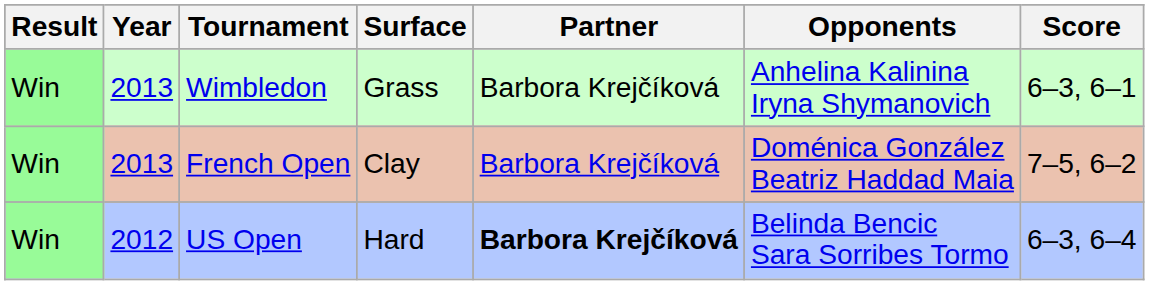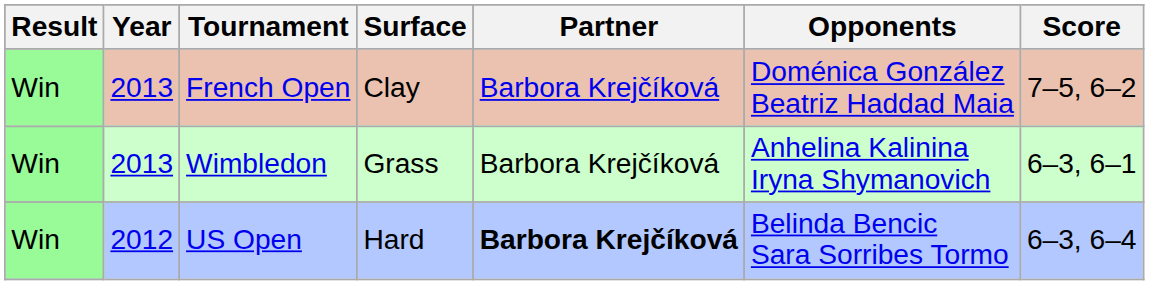 <table class="sortable wikitable">
 <tr>
 <th>Result</th>
 <th>Year</th>
 <th>Tournament</th>
 <th>Surface</th>
 <th>Partner</th>
 <th>Opponents</th>
 <th class="unsortable">Score</th>
 </tr>
+<tr style="background:#ebc2af;">
+<td style="background:#98fb98;">Win</td>
+<td><a href='#'>2013</a></td>
+<td><a href='#'>French Open</a></td>
+<td>Clay</td>
+<td> <a href='#'>Barbora Krejčíková</a></td>
+<td> <a href='#'>Doménica González</a> <br>  <a href='#'>Beatriz Haddad Maia</a></td>
+<td>7–5, 6–2</td>
+</tr>
 <tr style="background:#cfc;">
 <td style="background:#98fb98;">Win</td>
 <td><a href='#'>2013</a></td>
 <td><a href='#'>Wimbledon</a></td>
 <td>Grass</td>
 <td> Barbora Krejčíková</td>
 <td> <a href='#'>Anhelina Kalinina</a> <br>  <a href='#'>Iryna Shymanovich</a></td>
 <td>6–3, 6–1</td>
-</tr>
-<tr style="background:#ebc2af;">
-<td style="background:#98fb98;">Win</td>
-<td><a href='#'>2013</a></td>
-<td><a href='#'>French Open</a></td>
-<td>Clay</td>
-<td> <a href='#'>Barbora Krejčíková</a></td>
-<td> <a href='#'>Doménica González</a> <br>  <a href='#'>Beatriz Haddad Maia</a></td>
-<td>7–5, 6–2</td>
 </tr>
 <tr style="background:#b2c8ff;">
 <td style="background:#98fb98;">Win</td>
 <td><a href='#'>2012</a></td>
 <td><a href='#'>US Open</a></td>
 <td>Hard</td>
 <td><strong> Barbora Krejčíková</strong></td>
 <td> <a href='#'>Belinda Bencic</a> <br>  <a href='#'>Sara Sorribes Tormo</a></td>
 <td>6–3, 6–4</td>
 </tr>
 </table>
